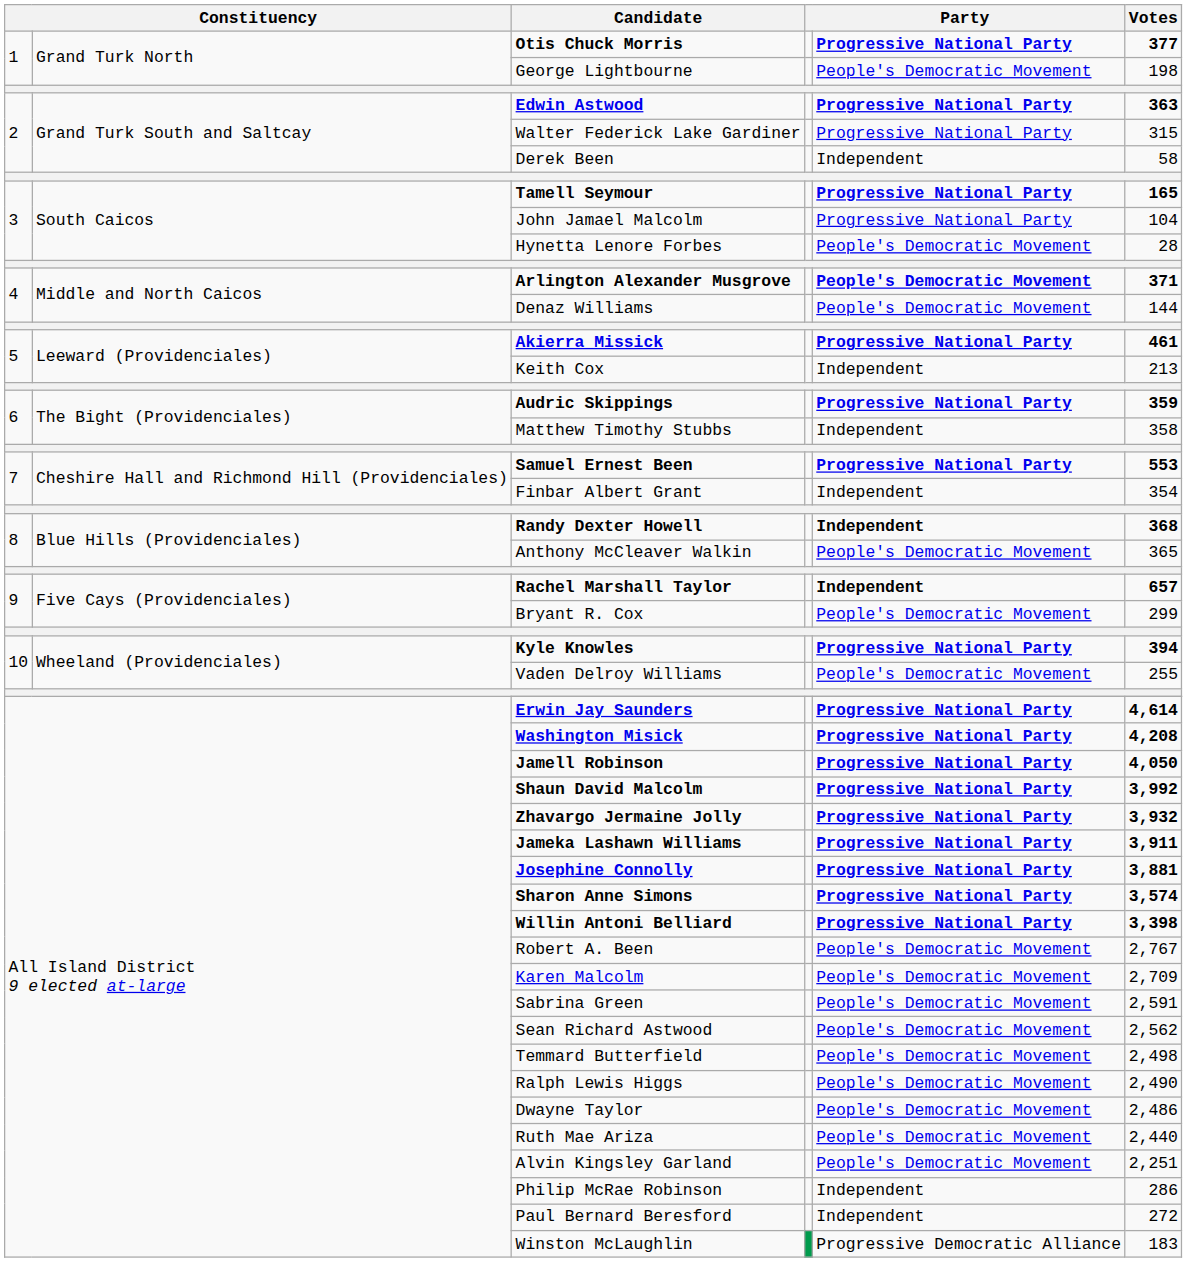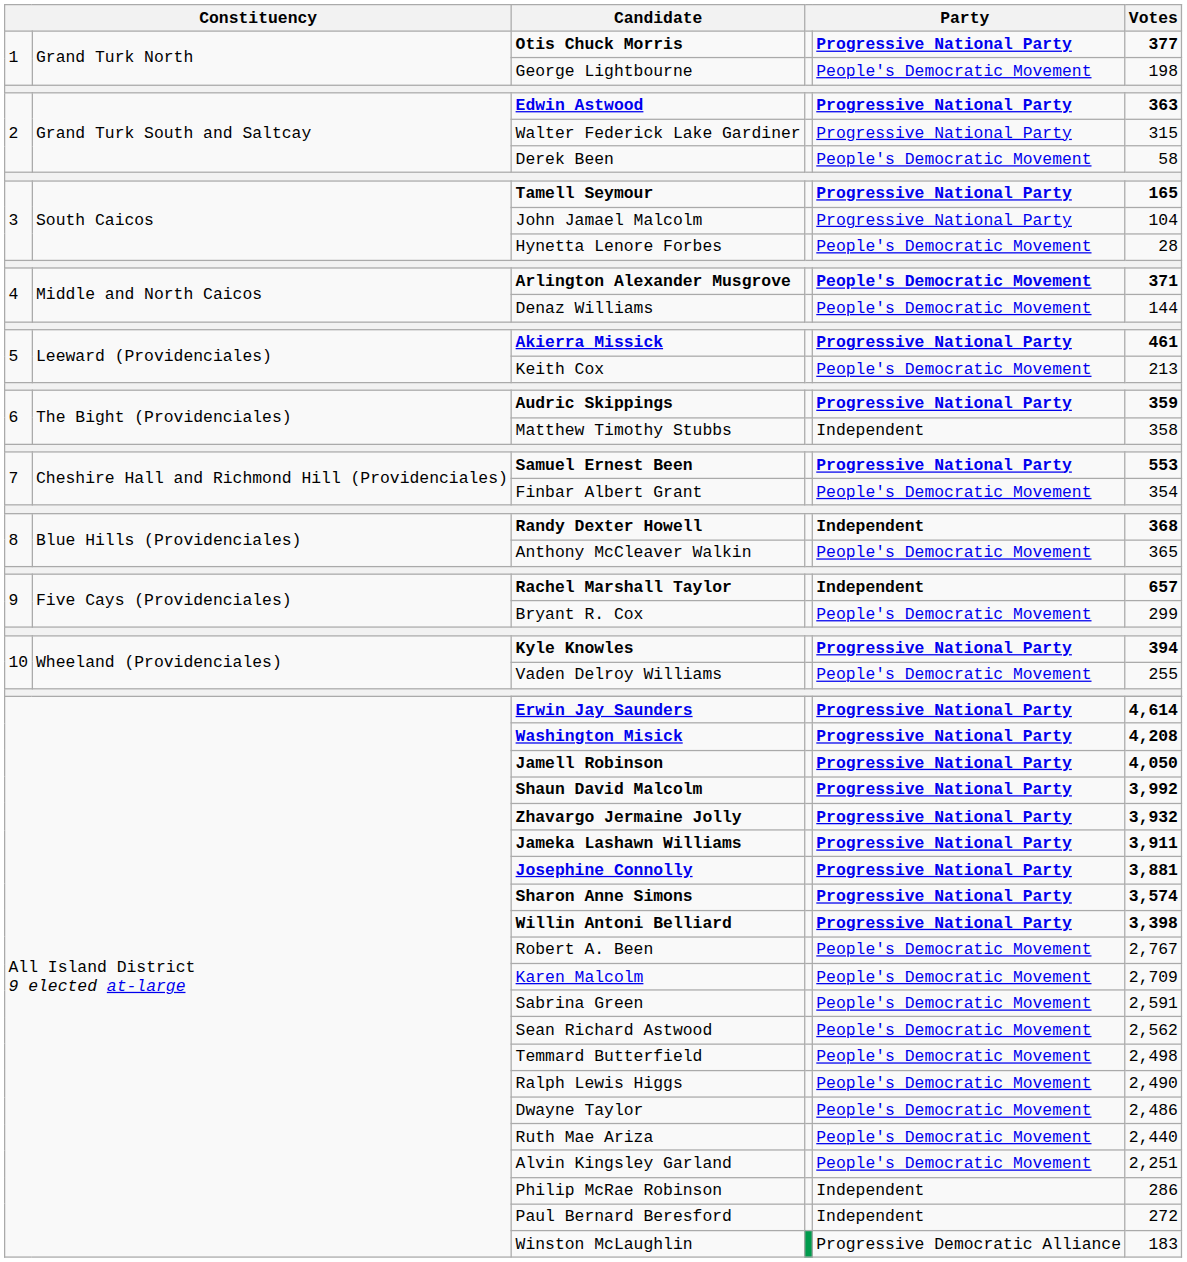 <table class=wikitable>
 <tr>
 <th colspan=2>Constituency</th>
 <th>Candidate</th>
 <th colspan=2>Party</th>
 <th>Votes</th>
 </tr>
 <tr>
 <td rowspan=2>1</td>
 <td rowspan=2>Grand Turk North</td>
 <td><strong>Otis Chuck Morris</strong></td>
 <td bgcolor=></td>
 <td><strong><a href='#'>Progressive National Party</a></strong></td>
 <td align=right><strong>377</strong></td>
 </tr>
 <tr>
 <td>George Lightbourne</td>
 <td bgcolor=></td>
 <td><a href='#'>People's Democratic Movement</a></td>
 <td align=right>198</td>
 </tr>
 <tr>
 <th colspan=6></th>
 </tr>
 <tr>
 <td rowspan=3>2</td>
 <td rowspan=3>Grand Turk South and Saltcay</td>
 <td><strong><a href='#'>Edwin Astwood</a></strong></td>
 <td bgcolor=></td>
 <td><strong><a href='#'>Progressive National Party</a></strong></td>
 <td align=right><strong>363</strong></td>
 </tr>
 <tr>
 <td>Walter Federick Lake Gardiner</td>
 <td bgcolor=></td>
 <td><a href='#'>Progressive National Party</a></td>
 <td align=right>315</td>
 </tr>
 <tr>
 <td>Derek Been</td>
 <td bgcolor=></td>
-<td>Independent</td>
+<td><a href='#'>People's Democratic Movement</a></td>
 <td align=right>58</td>
 </tr>
 <tr>
 <th colspan=6></th>
 </tr>
 <tr>
 <td rowspan=3>3</td>
 <td rowspan=3>South Caicos</td>
 <td><strong>Tamell Seymour</strong></td>
 <td bgcolor=></td>
 <td><strong><a href='#'>Progressive National Party</a></strong></td>
 <td align=right><strong>165</strong></td>
 </tr>
 <tr>
 <td>John Jamael Malcolm</td>
 <td bgcolor=></td>
 <td><a href='#'>Progressive National Party</a></td>
 <td align=right>104</td>
 </tr>
 <tr>
 <td>Hynetta Lenore Forbes</td>
 <td bgcolor=></td>
 <td><a href='#'>People's Democratic Movement</a></td>
 <td align=right>28</td>
 </tr>
 <tr>
 <th colspan=6></th>
 </tr>
 <tr>
 <td rowspan=2>4</td>
 <td rowspan=2>Middle and North Caicos</td>
 <td><strong>Arlington Alexander Musgrove</strong></td>
 <td bgcolor=></td>
 <td><strong><a href='#'>People's Democratic Movement</a></strong></td>
 <td align=right><strong>371</strong></td>
 </tr>
 <tr>
 <td>Denaz Williams</td>
 <td bgcolor=></td>
 <td><a href='#'>People's Democratic Movement</a></td>
 <td align=right>144</td>
 </tr>
 <tr>
 <th colspan=6></th>
 </tr>
 <tr>
 <td rowspan=2>5</td>
 <td rowspan=2>Leeward (Providenciales)</td>
 <td><strong><a href='#'>Akierra Missick</a></strong></td>
 <td bgcolor=></td>
 <td><strong><a href='#'>Progressive National Party</a></strong></td>
 <td align=right><strong>461</strong></td>
 </tr>
 <tr>
 <td>Keith Cox</td>
 <td bgcolor=></td>
-<td>Independent</td>
+<td><a href='#'>People's Democratic Movement</a></td>
 <td align=right>213</td>
 </tr>
 <tr>
 <th colspan=6></th>
 </tr>
 <tr>
 <td rowspan=2>6</td>
 <td rowspan=2>The Bight (Providenciales)</td>
 <td><strong>Audric Skippings</strong></td>
 <td bgcolor=></td>
 <td><strong><a href='#'>Progressive National Party</a></strong></td>
 <td align=right><strong>359</strong></td>
 </tr>
 <tr>
 <td>Matthew Timothy Stubbs</td>
 <td bgcolor=></td>
 <td>Independent</td>
 <td align=right>358</td>
 </tr>
 <tr>
 <th colspan=6></th>
 </tr>
 <tr>
 <td rowspan=2>7</td>
 <td rowspan=2>Cheshire Hall and Richmond Hill (Providenciales)</td>
 <td><strong>Samuel Ernest Been</strong></td>
 <td bgcolor=></td>
 <td><strong><a href='#'>Progressive National Party</a></strong></td>
 <td align=right><strong>553</strong></td>
 </tr>
 <tr>
 <td>Finbar Albert Grant</td>
 <td bgcolor=></td>
-<td>Independent</td>
+<td><a href='#'>People's Democratic Movement</a></td>
 <td align=right>354</td>
 </tr>
 <tr>
 <th colspan=6></th>
 </tr>
 <tr>
 <td rowspan=2>8</td>
 <td rowspan=2>Blue Hills (Providenciales)</td>
 <td><strong>Randy Dexter Howell</strong></td>
 <td bgcolor=></td>
 <td><strong>Independent</strong></td>
 <td align=right><strong>368</strong></td>
 </tr>
 <tr>
 <td>Anthony McCleaver Walkin</td>
 <td bgcolor=></td>
 <td><a href='#'>People's Democratic Movement</a></td>
 <td align=right>365</td>
 </tr>
 <tr>
 <th colspan=6></th>
 </tr>
 <tr>
 <td rowspan=2>9</td>
 <td rowspan=2>Five Cays (Providenciales)</td>
 <td><strong>Rachel Marshall Taylor</strong></td>
 <td bgcolor=></td>
 <td><strong>Independent</strong></td>
 <td align=right><strong>657</strong></td>
 </tr>
 <tr>
 <td>Bryant R. Cox</td>
 <td bgcolor=></td>
 <td><a href='#'>People's Democratic Movement</a></td>
 <td align=right>299</td>
 </tr>
 <tr>
 <th colspan=6></th>
 </tr>
 <tr>
 <td rowspan=2>10</td>
 <td rowspan=2>Wheeland (Providenciales)</td>
 <td><strong>Kyle Knowles</strong></td>
 <td bgcolor=></td>
 <td><strong><a href='#'>Progressive National Party</a></strong></td>
 <td align=right><strong>394</strong></td>
 </tr>
 <tr>
 <td>Vaden Delroy Williams</td>
 <td bgcolor=></td>
 <td><a href='#'>People's Democratic Movement</a></td>
 <td align=right>255</td>
 </tr>
 <tr>
 <th colspan=6></th>
 </tr>
 <tr>
 <td colspan=2 rowspan=22>All Island District<br><em>9 elected <a href='#'>at-large</a></em></td>
 </tr>
 <tr>
 <td><strong><a href='#'>Erwin Jay Saunders</a></strong></td>
 <td bgcolor=></td>
 <td><strong><a href='#'>Progressive National Party</a></strong></td>
 <td align=right><strong>4,614</strong></td>
 </tr>
 <tr>
 <td><strong><a href='#'>Washington Misick</a></strong></td>
 <td bgcolor=></td>
 <td><strong><a href='#'>Progressive National Party</a></strong></td>
 <td align=right><strong>4,208</strong></td>
 </tr>
 <tr>
 <td><strong>Jamell Robinson</strong></td>
 <td bgcolor=></td>
 <td><strong><a href='#'>Progressive National Party</a></strong></td>
 <td align=right><strong>4,050</strong></td>
 </tr>
 <tr>
 <td><strong>Shaun David Malcolm</strong></td>
 <td bgcolor=></td>
 <td><strong><a href='#'>Progressive National Party</a></strong></td>
 <td align=right><strong>3,992</strong></td>
 </tr>
 <tr>
 <td><strong>Zhavargo Jermaine Jolly</strong></td>
 <td bgcolor=></td>
 <td><strong><a href='#'>Progressive National Party</a></strong></td>
 <td align=right><strong>3,932</strong></td>
 </tr>
 <tr>
 <td><strong>Jameka Lashawn Williams</strong></td>
 <td bgcolor=></td>
 <td><strong><a href='#'>Progressive National Party</a></strong></td>
 <td align=right><strong>3,911</strong></td>
 </tr>
 <tr>
 <td><strong><a href='#'>Josephine Connolly</a></strong></td>
 <td bgcolor=></td>
 <td><strong><a href='#'>Progressive National Party</a></strong></td>
 <td align=right><strong>3,881</strong></td>
 </tr>
 <tr>
 <td><strong>Sharon Anne Simons</strong></td>
 <td bgcolor=></td>
 <td><strong><a href='#'>Progressive National Party</a></strong></td>
 <td align=right><strong>3,574</strong></td>
 </tr>
 <tr>
 <td><strong>Willin Antoni Belliard</strong></td>
 <td bgcolor=></td>
 <td><strong><a href='#'>Progressive National Party</a></strong></td>
 <td align=right><strong>3,398</strong></td>
 </tr>
 <tr>
 <td>Robert A. Been</td>
 <td bgcolor=></td>
 <td><a href='#'>People's Democratic Movement</a></td>
 <td align=right>2,767</td>
 </tr>
 <tr>
 <td><a href='#'>Karen Malcolm</a></td>
 <td bgcolor=></td>
 <td><a href='#'>People's Democratic Movement</a></td>
 <td align=right>2,709</td>
 </tr>
 <tr>
 <td>Sabrina Green</td>
 <td bgcolor=></td>
 <td><a href='#'>People's Democratic Movement</a></td>
 <td align=right>2,591</td>
 </tr>
 <tr>
 <td>Sean Richard Astwood</td>
 <td bgcolor=></td>
 <td><a href='#'>People's Democratic Movement</a></td>
 <td align=right>2,562</td>
 </tr>
 <tr>
 <td>Temmard Butterfield</td>
 <td bgcolor=></td>
 <td><a href='#'>People's Democratic Movement</a></td>
 <td align=right>2,498</td>
 </tr>
 <tr>
 <td>Ralph Lewis Higgs</td>
 <td bgcolor=></td>
 <td><a href='#'>People's Democratic Movement</a></td>
 <td align=right>2,490</td>
 </tr>
 <tr>
 <td>Dwayne Taylor</td>
 <td bgcolor=></td>
 <td><a href='#'>People's Democratic Movement</a></td>
 <td align=right>2,486</td>
 </tr>
 <tr>
 <td>Ruth Mae Ariza</td>
 <td bgcolor=></td>
 <td><a href='#'>People's Democratic Movement</a></td>
 <td align=right>2,440</td>
 </tr>
 <tr>
 <td>Alvin Kingsley Garland</td>
 <td bgcolor=></td>
 <td><a href='#'>People's Democratic Movement</a></td>
 <td align=right>2,251</td>
 </tr>
 <tr>
 <td>Philip McRae Robinson</td>
 <td bgcolor=></td>
 <td>Independent</td>
 <td align=right>286</td>
 </tr>
 <tr>
 <td>Paul Bernard Beresford</td>
 <td bgcolor=></td>
 <td>Independent</td>
 <td align=right>272</td>
 </tr>
 <tr>
 <td>Winston McLaughlin</td>
 <td bgcolor=#009B4D></td>
 <td>Progressive Democratic Alliance</td>
 <td align=right>183</td>
 </tr>
 </table>
